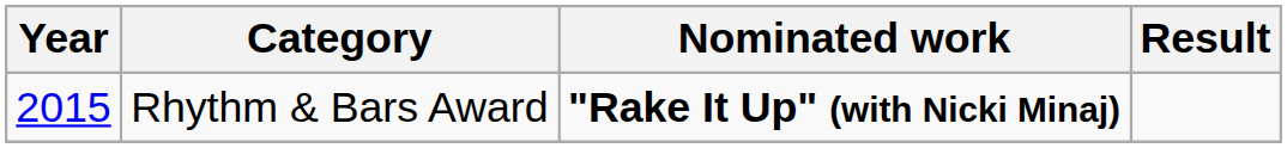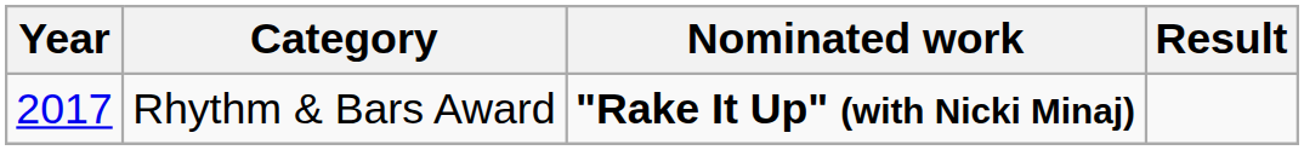 <table class="wikitable">
 <tr>
 <th>Year</th>
 <th>Category</th>
 <th>Nominated work</th>
 <th>Result</th>
 </tr>
 <tr>
-<td><a href='#'>2015</a></td>
+<td><a href='#'>2017</a></td>
 <td>Rhythm & Bars Award</td>
 <td><strong>"Rake It Up" <small>(with Nicki Minaj)</small></strong></td>
 <td></td>
 </tr>
 <tr>
 </tr>
 </table>
